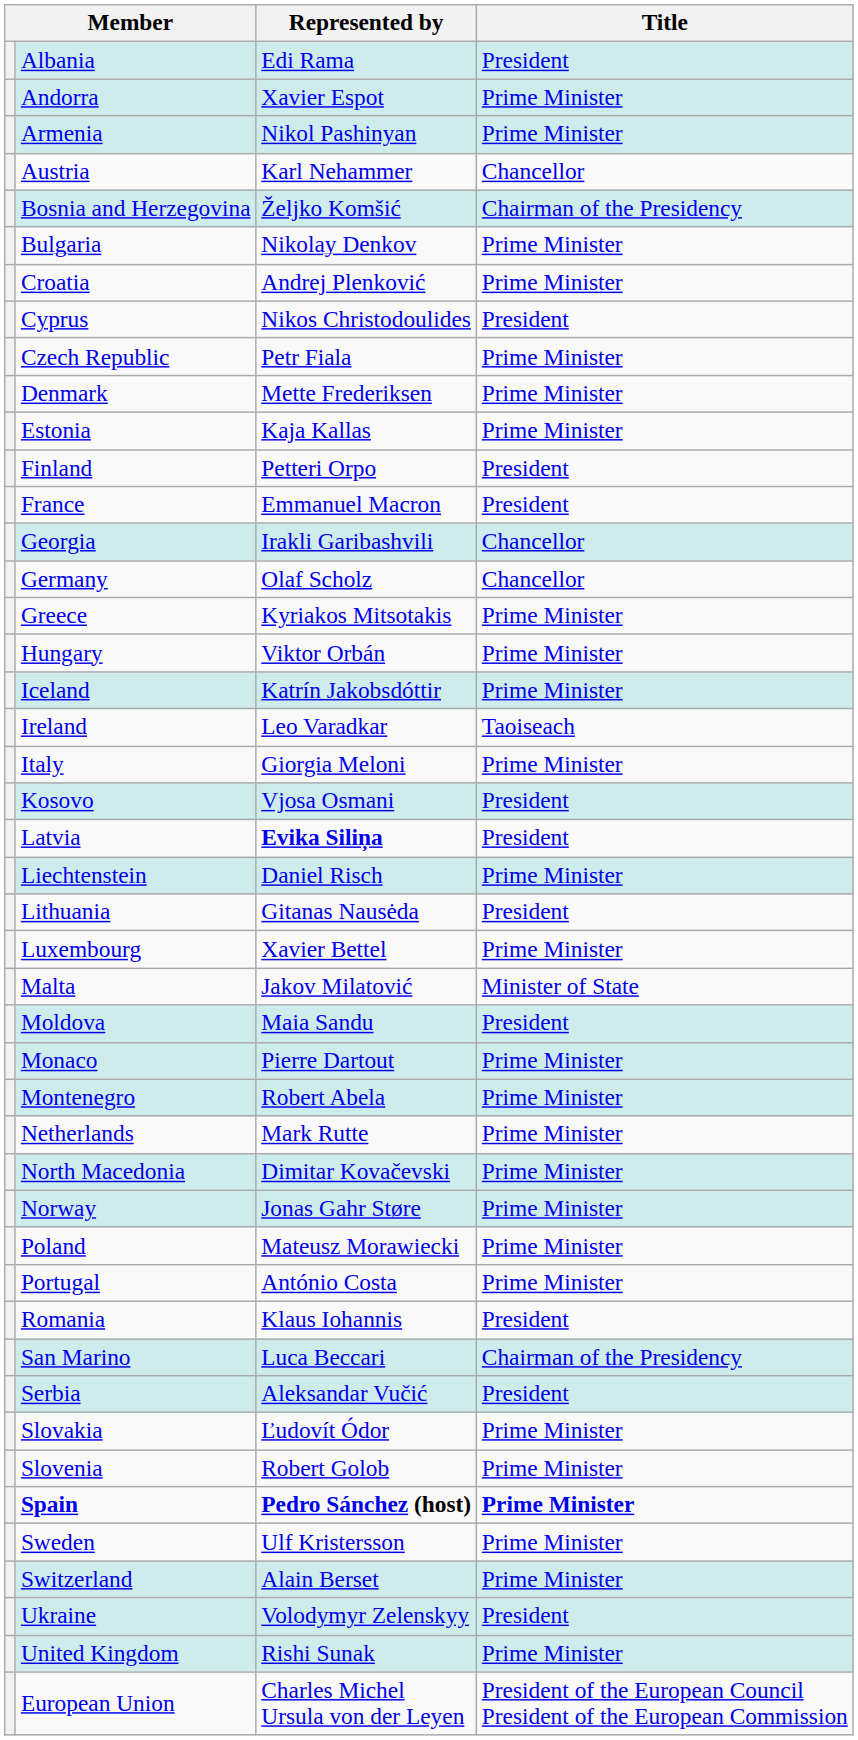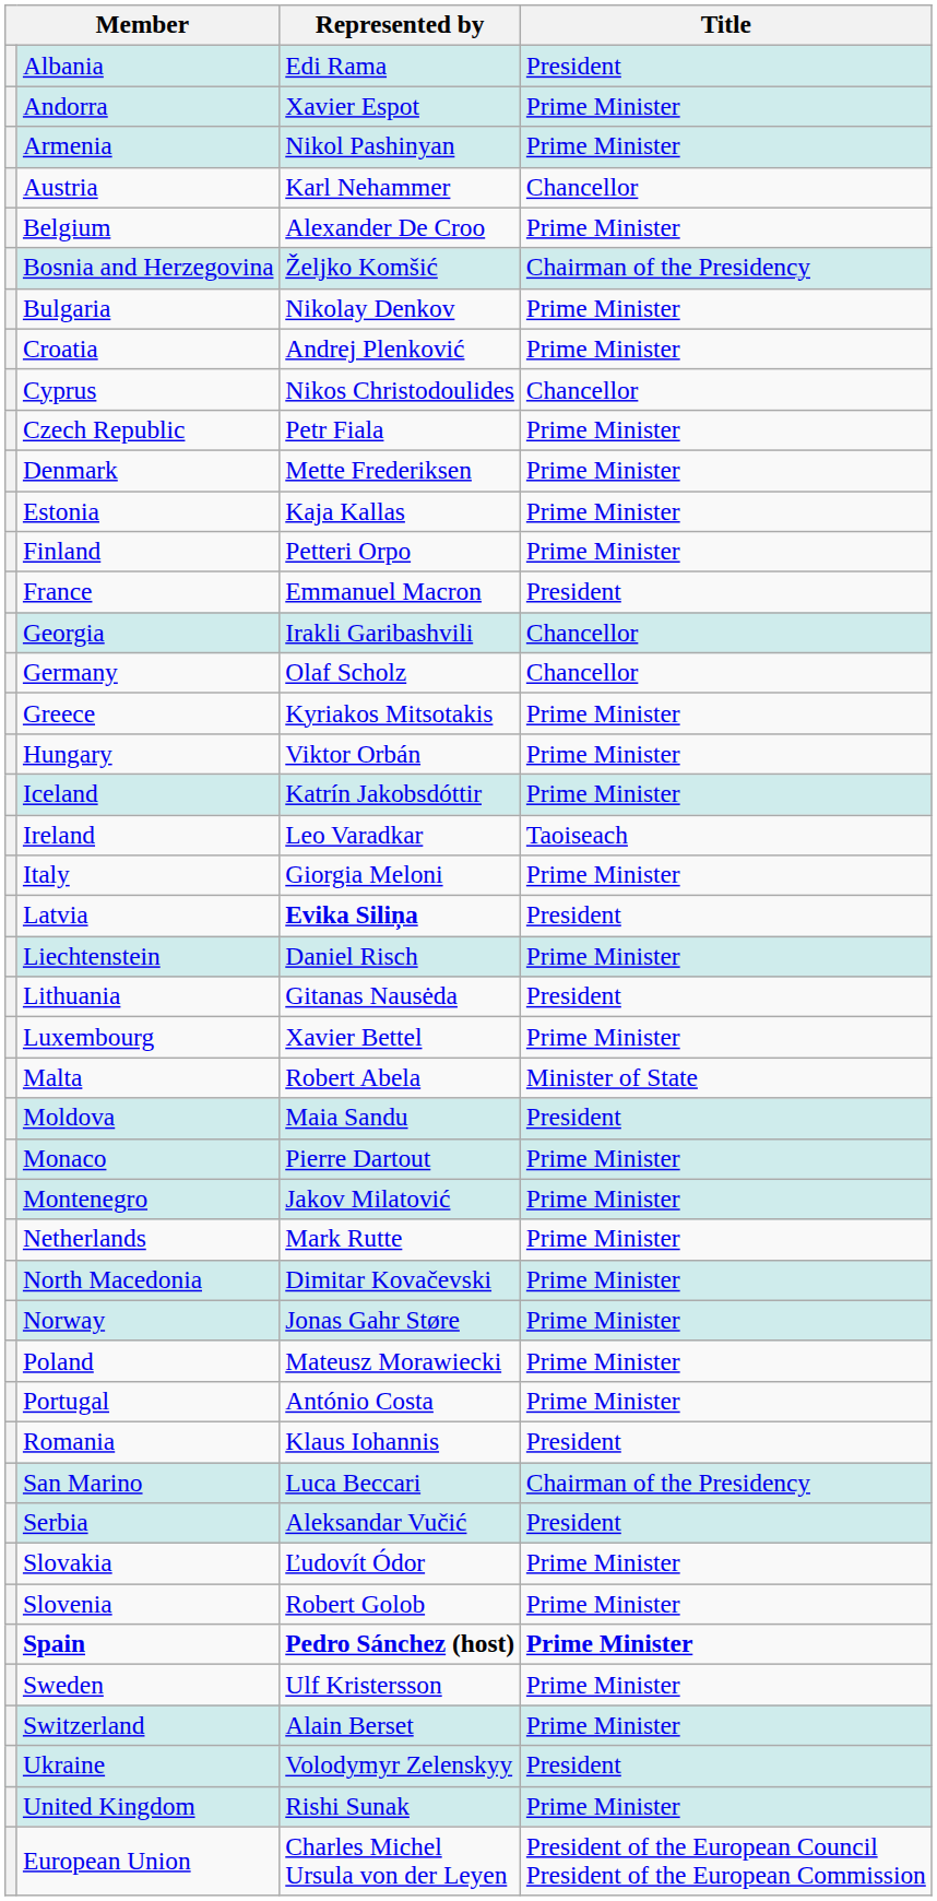 <table class="wikitable plainrowheaders">
 <tr>
 <th scope="col" colspan="2">Member</th>
 <th scope="col">Represented by</th>
 <th scope="col">Title</th>
 </tr>
 <tr bgcolor="#CFECEC"|>
 <th></th>
 <td><a href='#'>Albania</a></td>
 <td><a href='#'>Edi Rama</a></td>
 <td><a href='#'>President</a></td>
 </tr>
 <tr bgcolor="#CFECEC"|>
 <th></th>
 <td><a href='#'>Andorra</a></td>
 <td><a href='#'>Xavier Espot</a></td>
 <td><a href='#'>Prime Minister</a></td>
 </tr>
 <tr bgcolor="#CFECEC"|>
 <th></th>
 <td><a href='#'>Armenia</a></td>
 <td><a href='#'>Nikol Pashinyan</a></td>
 <td><a href='#'>Prime Minister</a></td>
 </tr>
 <tr>
 <th></th>
 <td><a href='#'>Austria</a></td>
 <td><a href='#'>Karl Nehammer</a></td>
 <td><a href='#'>Chancellor</a></td>
 </tr>
+<tr>
+<th></th>
+<td><a href='#'>Belgium</a></td>
+<td><a href='#'>Alexander De Croo</a></td>
+<td><a href='#'>Prime Minister</a></td>
+</tr>
 <tr bgcolor="#CFECEC"|>
 <th></th>
 <td><a href='#'>Bosnia and Herzegovina</a></td>
 <td><a href='#'>Željko Komšić</a></td>
 <td><a href='#'>Chairman of the Presidency</a></td>
 </tr>
 <tr>
 <th></th>
 <td><a href='#'>Bulgaria</a></td>
 <td><a href='#'>Nikolay Denkov</a></td>
 <td><a href='#'>Prime Minister</a></td>
 </tr>
 <tr>
 <th></th>
 <td><a href='#'>Croatia</a></td>
 <td><a href='#'>Andrej Plenković</a></td>
 <td><a href='#'>Prime Minister</a></td>
 </tr>
 <tr>
 <th></th>
 <td><a href='#'>Cyprus</a></td>
 <td><a href='#'>Nikos Christodoulides</a></td>
-<td><a href='#'>President</a></td>
+<td><a href='#'>Chancellor</a></td>
 </tr>
 <tr>
 <th></th>
 <td><a href='#'>Czech Republic</a></td>
 <td><a href='#'>Petr Fiala</a></td>
 <td><a href='#'>Prime Minister</a></td>
 </tr>
 <tr>
 <th></th>
 <td><a href='#'>Denmark</a></td>
 <td><a href='#'>Mette Frederiksen</a></td>
 <td><a href='#'>Prime Minister</a></td>
 </tr>
 <tr>
 <th></th>
 <td><a href='#'>Estonia</a></td>
 <td><a href='#'>Kaja Kallas</a></td>
 <td><a href='#'>Prime Minister</a></td>
 </tr>
 <tr>
 <th></th>
 <td><a href='#'>Finland</a></td>
 <td><a href='#'>Petteri Orpo</a></td>
-<td><a href='#'>President</a></td>
+<td><a href='#'>Prime Minister</a></td>
 </tr>
 <tr>
 <th></th>
 <td><a href='#'>France</a></td>
 <td><a href='#'>Emmanuel Macron</a></td>
 <td><a href='#'>President</a></td>
 </tr>
 <tr bgcolor="#CFECEC"|>
 <th></th>
 <td><a href='#'>Georgia</a></td>
 <td><a href='#'>Irakli Garibashvili</a></td>
 <td><a href='#'>Chancellor</a></td>
 </tr>
 <tr>
 <th></th>
 <td><a href='#'>Germany</a></td>
 <td><a href='#'>Olaf Scholz</a></td>
 <td><a href='#'>Chancellor</a></td>
 </tr>
 <tr>
 <th></th>
 <td><a href='#'>Greece</a></td>
 <td><a href='#'>Kyriakos Mitsotakis</a></td>
 <td><a href='#'>Prime Minister</a></td>
 </tr>
 <tr>
 <th></th>
 <td><a href='#'>Hungary</a></td>
 <td><a href='#'>Viktor Orbán</a></td>
 <td><a href='#'>Prime Minister</a></td>
 </tr>
 <tr bgcolor="#CFECEC"|>
 <th></th>
 <td><a href='#'>Iceland</a></td>
 <td><a href='#'>Katrín Jakobsdóttir</a></td>
 <td><a href='#'>Prime Minister</a></td>
 </tr>
 <tr>
 <th></th>
 <td><a href='#'>Ireland</a></td>
 <td><a href='#'>Leo Varadkar</a></td>
 <td><a href='#'>Taoiseach</a></td>
 </tr>
 <tr>
 <th></th>
 <td><a href='#'>Italy</a></td>
 <td><a href='#'>Giorgia Meloni</a></td>
 <td><a href='#'>Prime Minister</a></td>
 </tr>
-<tr bgcolor="#CFECEC"|>
-<th></th>
-<td><a href='#'>Kosovo</a></td>
-<td><a href='#'>Vjosa Osmani</a></td>
-<td><a href='#'>President</a></td>
-</tr>
 <tr>
 <th></th>
 <td><a href='#'>Latvia</a></td>
 <td><strong><a href='#'>Evika Siliņa</a></strong></td>
 <td><a href='#'>President</a></td>
 </tr>
 <tr bgcolor="#CFECEC"|>
 <th></th>
 <td><a href='#'>Liechtenstein</a></td>
 <td><a href='#'>Daniel Risch</a></td>
 <td><a href='#'>Prime Minister</a></td>
 </tr>
 <tr>
 <th></th>
 <td><a href='#'>Lithuania</a></td>
 <td><a href='#'>Gitanas Nausėda</a></td>
 <td><a href='#'>President</a></td>
 </tr>
 <tr>
 <th></th>
 <td><a href='#'>Luxembourg</a></td>
 <td><a href='#'>Xavier Bettel</a></td>
 <td><a href='#'>Prime Minister</a></td>
 </tr>
 <tr>
 <th></th>
 <td><a href='#'>Malta</a></td>
-<td><a href='#'>Jakov Milatović</a></td>
+<td><a href='#'>Robert Abela</a></td>
 <td><a href='#'>Minister of State</a></td>
 </tr>
 <tr bgcolor="#CFECEC"|>
 <th></th>
 <td><a href='#'>Moldova</a></td>
 <td><a href='#'>Maia Sandu</a></td>
 <td><a href='#'>President</a></td>
 </tr>
 <tr bgcolor="#CFECEC"|>
 <th></th>
 <td><a href='#'>Monaco</a></td>
 <td><a href='#'>Pierre Dartout</a></td>
 <td><a href='#'>Prime Minister</a></td>
 </tr>
 <tr bgcolor="#CFECEC"|>
 <th></th>
 <td><a href='#'>Montenegro</a></td>
-<td><a href='#'>Robert Abela</a></td>
+<td><a href='#'>Jakov Milatović</a></td>
 <td><a href='#'>Prime Minister</a></td>
 </tr>
 <tr>
 <th></th>
 <td><a href='#'>Netherlands</a></td>
 <td><a href='#'>Mark Rutte</a></td>
 <td><a href='#'>Prime Minister</a></td>
 </tr>
 <tr bgcolor="#CFECEC"|>
 <th></th>
 <td><a href='#'>North Macedonia</a></td>
 <td><a href='#'>Dimitar Kovačevski</a></td>
 <td><a href='#'>Prime Minister</a></td>
 </tr>
 <tr bgcolor="#CFECEC"|>
 <th></th>
 <td><a href='#'>Norway</a></td>
 <td><a href='#'>Jonas Gahr Støre</a></td>
 <td><a href='#'>Prime Minister</a></td>
 </tr>
 <tr>
 <th></th>
 <td><a href='#'>Poland</a></td>
 <td><a href='#'>Mateusz Morawiecki</a></td>
 <td><a href='#'>Prime Minister</a></td>
 </tr>
 <tr>
 <th></th>
 <td><a href='#'>Portugal</a></td>
 <td><a href='#'>António Costa</a></td>
 <td><a href='#'>Prime Minister</a></td>
 </tr>
 <tr>
 <th></th>
 <td><a href='#'>Romania</a></td>
 <td><a href='#'>Klaus Iohannis</a></td>
 <td><a href='#'>President</a></td>
 </tr>
 <tr bgcolor="#CFECEC"|>
 <th></th>
 <td><a href='#'>San Marino</a></td>
 <td><a href='#'>Luca Beccari</a></td>
 <td><a href='#'>Chairman of the Presidency</a></td>
 </tr>
 <tr bgcolor="#CFECEC"|>
 <th></th>
 <td><a href='#'>Serbia</a></td>
 <td><a href='#'>Aleksandar Vučić</a></td>
 <td><a href='#'>President</a></td>
 </tr>
 <tr>
 <th></th>
 <td><a href='#'>Slovakia</a></td>
 <td><a href='#'>Ľudovít Ódor</a></td>
 <td><a href='#'>Prime Minister</a></td>
 </tr>
 <tr>
 <th></th>
 <td><a href='#'>Slovenia</a></td>
 <td><a href='#'>Robert Golob</a></td>
 <td><a href='#'>Prime Minister</a></td>
 </tr>
 <tr>
 <th></th>
 <td><strong><a href='#'>Spain</a></strong></td>
 <td><strong><a href='#'>Pedro Sánchez</a> (host)</strong></td>
 <td><strong><a href='#'>Prime Minister</a></strong></td>
 </tr>
 <tr>
 <th></th>
 <td><a href='#'>Sweden</a></td>
 <td><a href='#'>Ulf Kristersson</a></td>
 <td><a href='#'>Prime Minister</a></td>
 </tr>
 <tr bgcolor="#CFECEC"|>
 <th></th>
 <td><a href='#'>Switzerland</a></td>
 <td><a href='#'>Alain Berset</a></td>
 <td><a href='#'>Prime Minister</a></td>
 </tr>
 <tr bgcolor="#CFECEC"|>
 <th></th>
 <td><a href='#'>Ukraine</a></td>
 <td><a href='#'>Volodymyr Zelenskyy</a></td>
 <td><a href='#'>President</a></td>
 </tr>
 <tr bgcolor="#CFECEC"|>
 <th></th>
 <td><a href='#'>United Kingdom</a></td>
 <td><a href='#'>Rishi Sunak</a></td>
 <td><a href='#'>Prime Minister</a></td>
 </tr>
 <tr>
 <th></th>
 <td><a href='#'>European Union</a></td>
 <td><a href='#'>Charles Michel</a><br><a href='#'>Ursula von der Leyen</a></td>
 <td><a href='#'>President of the European Council</a><br><a href='#'>President of the European Commission</a></td>
 </tr>
 </table>
